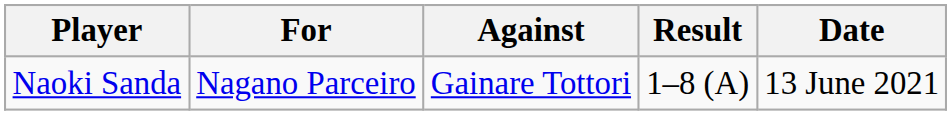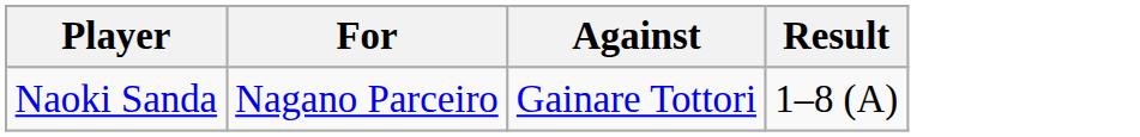 <table class="wikitable">
 <tr>
 <th>Player</th>
 <th>For</th>
 <th>Against</th>
 <th>Result</th>
-<th>Date</th>
 </tr>
 <tr>
 <td> <a href='#'>Naoki Sanda</a></td>
 <td><a href='#'>Nagano Parceiro</a></td>
 <td><a href='#'>Gainare Tottori</a></td>
 <td>1–8 (A)</td>
-<td>13 June 2021</td>
 </tr>
 </table>
